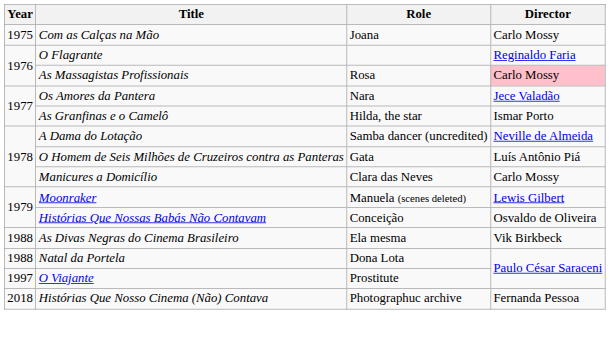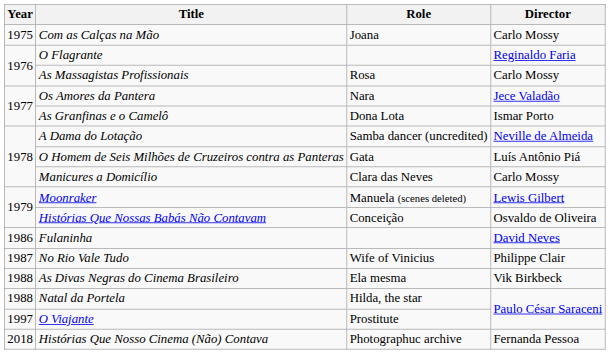 <table class="wikitable">
 <tr>
 <th>Year</th>
 <th>Title</th>
 <th>Role</th>
 <th>Director</th>
 </tr>
 <tr>
 <td>1975</td>
 <td><em>Com as Calças na Mão</em></td>
 <td>Joana</td>
 <td>Carlo Mossy</td>
 </tr>
 <tr>
 <td rowspan="2">1976</td>
 <td><em>O Flagrante</em></td>
 <td></td>
 <td><a href='#'>Reginaldo Faria</a></td>
 </tr>
 <tr>
 <td><em>As Massagistas Profissionais</em></td>
 <td>Rosa</td>
-<td style="background: pink;">Carlo Mossy</td>
+<td>Carlo Mossy</td>
 </tr>
 <tr>
 <td rowspan="2">1977</td>
 <td><em>Os Amores da Pantera</em></td>
 <td>Nara</td>
 <td><a href='#'>Jece Valadão</a></td>
 </tr>
 <tr>
 <td><em>As Granfinas e o Camelô</em></td>
-<td>Hilda, the star</td>
+<td>Dona Lota</td>
 <td>Ismar Porto</td>
 </tr>
 <tr>
 <td rowspan="3">1978</td>
 <td><em>A Dama do Lotação</em></td>
 <td>Samba dancer (uncredited)</td>
 <td><a href='#'>Neville de Almeida</a></td>
 </tr>
 <tr>
 <td><em>O Homem de Seis Milhões de Cruzeiros contra as Panteras</em></td>
 <td>Gata</td>
 <td>Luís Antônio Piá</td>
 </tr>
 <tr>
 <td><em>Manicures a Domicílio</em></td>
 <td>Clara das Neves</td>
 <td>Carlo Mossy</td>
 </tr>
 <tr>
 <td rowspan="2">1979</td>
 <td><em><a href='#'>Moonraker</a></em></td>
 <td>Manuela <small>(scenes deleted)</small></td>
 <td><a href='#'>Lewis Gilbert</a></td>
 </tr>
 <tr>
 <td><em><a href='#'>Histórias Que Nossas Babás Não Contavam</a></em></td>
 <td>Conceição</td>
 <td>Osvaldo de Oliveira</td>
 </tr>
 <tr>
+<td>1986</td>
+<td><em>Fulaninha</em></td>
+<td></td>
+<td><a href='#'>David Neves</a></td>
+</tr>
+<tr>
+<td>1987</td>
+<td><em>No Rio Vale Tudo</em></td>
+<td>Wife of Vinicius</td>
+<td>Philippe Clair</td>
+</tr>
+<tr>
 <td>1988</td>
 <td><em>As Divas Negras do Cinema Brasileiro</em></td>
 <td>Ela mesma</td>
 <td>Vik Birkbeck</td>
 </tr>
 <tr>
 <td>1988</td>
 <td><em>Natal da Portela</em></td>
-<td>Dona Lota</td>
+<td>Hilda, the star</td>
 <td rowspan="2"><a href='#'>Paulo César Saraceni</a></td>
 </tr>
 <tr>
 <td>1997</td>
 <td><em><a href='#'>O Viajante</a></em></td>
 <td>Prostitute</td>
 </tr>
 <tr>
 <td>2018</td>
 <td><em>Histórias Que Nosso Cinema (Não) Contava</em></td>
 <td>Photographuc archive</td>
 <td>Fernanda Pessoa</td>
 </tr>
 </table>
